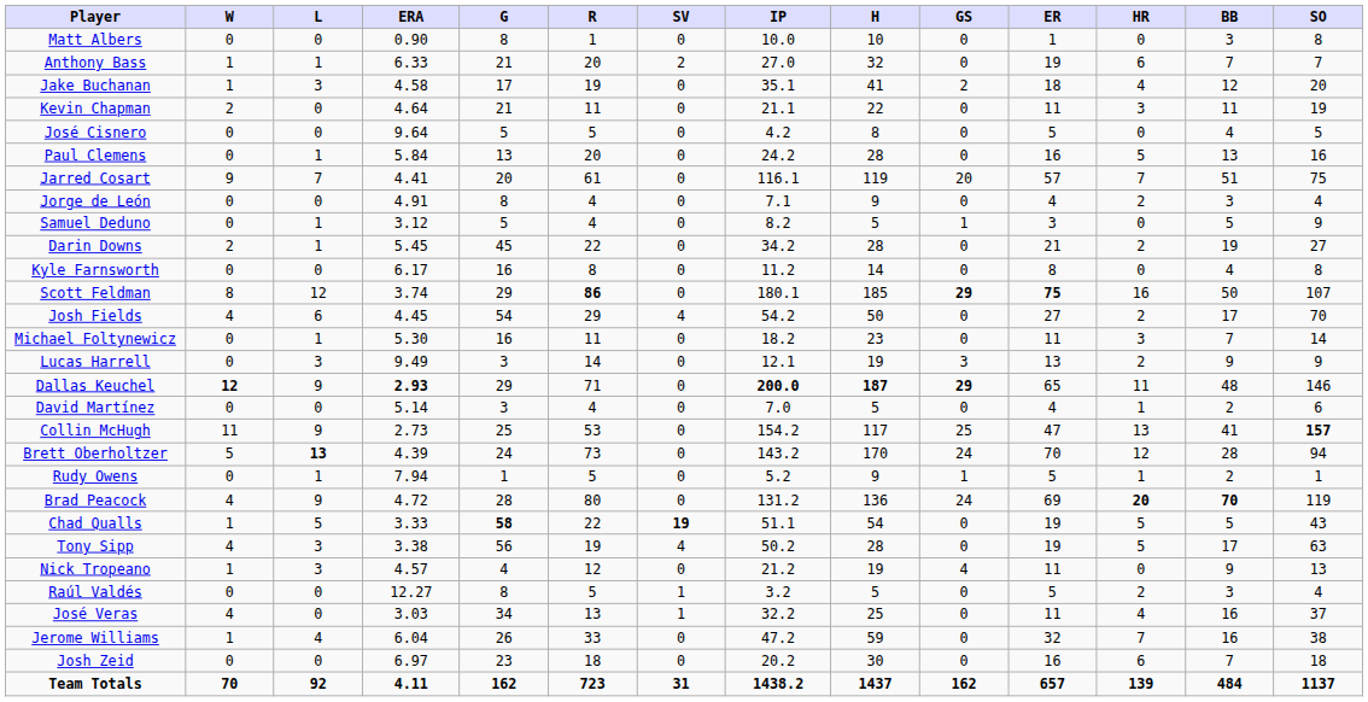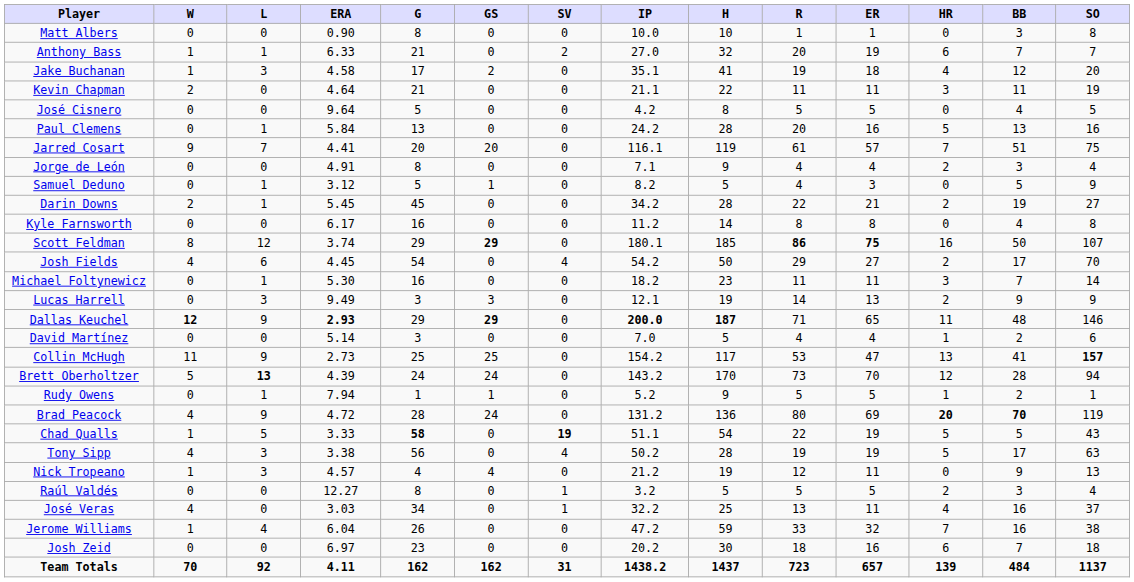 <table class="wikitable" style="text-align:center;">
 <tr>
 <th style="background:#ddf; width:5%;">Player</th>
 <th style="background:#ddf; width:3%;">W</th>
 <th style="background:#ddf; width:3%;">L</th>
 <th style="background:#ddf; width:3%;">ERA</th>
 <th style="background:#ddf; width:3%;">G</th>
-<th style="background:#ddf; width:3%;">R</th>
+<th style="background:#ddf; width:3%;">GS</th>
 <th style="background:#ddf; width:3%;">SV</th>
 <th style="background:#ddf; width:3%;">IP</th>
 <th style="background:#ddf; width:3%;">H</th>
-<th style="background:#ddf; width:3%;">GS</th>
+<th style="background:#ddf; width:3%;">R</th>
 <th style="background:#ddf; width:3%;">ER</th>
 <th style="background:#ddf; width:3%;">HR</th>
 <th style="background:#ddf; width:3%;">BB</th>
 <th style="background:#ddf; width:3%;">SO</th>
 </tr>
 <tr align=center>
 <td><a href='#'>Matt Albers</a></td>
 <td>0</td>
 <td>0</td>
 <td>0.90</td>
 <td>8</td>
-<td>1</td>
+<td>0</td>
 <td>0</td>
 <td>10.0</td>
 <td>10</td>
-<td>0</td>
+<td>1</td>
 <td>1</td>
 <td>0</td>
 <td>3</td>
 <td>8</td>
 </tr>
 <tr align=center>
 <td><a href='#'>Anthony Bass</a></td>
 <td>1</td>
 <td>1</td>
 <td>6.33</td>
 <td>21</td>
-<td>20</td>
+<td>0</td>
 <td>2</td>
 <td>27.0</td>
 <td>32</td>
-<td>0</td>
+<td>20</td>
 <td>19</td>
 <td>6</td>
 <td>7</td>
 <td>7</td>
 </tr>
 <tr align=center>
 <td><a href='#'>Jake Buchanan</a></td>
 <td>1</td>
 <td>3</td>
 <td>4.58</td>
 <td>17</td>
-<td>19</td>
+<td>2</td>
 <td>0</td>
 <td>35.1</td>
 <td>41</td>
-<td>2</td>
+<td>19</td>
 <td>18</td>
 <td>4</td>
 <td>12</td>
 <td>20</td>
 </tr>
 <tr align=center>
 <td><a href='#'>Kevin Chapman</a></td>
 <td>2</td>
 <td>0</td>
 <td>4.64</td>
 <td>21</td>
-<td>11</td>
+<td>0</td>
 <td>0</td>
 <td>21.1</td>
 <td>22</td>
-<td>0</td>
+<td>11</td>
 <td>11</td>
 <td>3</td>
 <td>11</td>
 <td>19</td>
 </tr>
 <tr align=center>
 <td><a href='#'>José Cisnero</a></td>
 <td>0</td>
 <td>0</td>
 <td>9.64</td>
 <td>5</td>
-<td>5</td>
+<td>0</td>
 <td>0</td>
 <td>4.2</td>
 <td>8</td>
-<td>0</td>
+<td>5</td>
 <td>5</td>
 <td>0</td>
 <td>4</td>
 <td>5</td>
 </tr>
 <tr align=center>
 <td><a href='#'>Paul Clemens</a></td>
 <td>0</td>
 <td>1</td>
 <td>5.84</td>
 <td>13</td>
-<td>20</td>
+<td>0</td>
 <td>0</td>
 <td>24.2</td>
 <td>28</td>
-<td>0</td>
+<td>20</td>
 <td>16</td>
 <td>5</td>
 <td>13</td>
 <td>16</td>
 </tr>
 <tr align=center>
 <td><a href='#'>Jarred Cosart</a></td>
 <td>9</td>
 <td>7</td>
 <td>4.41</td>
 <td>20</td>
-<td>61</td>
+<td>20</td>
 <td>0</td>
 <td>116.1</td>
 <td>119</td>
-<td>20</td>
+<td>61</td>
 <td>57</td>
 <td>7</td>
 <td>51</td>
 <td>75</td>
 </tr>
 <tr align=center>
 <td><a href='#'>Jorge de León</a></td>
 <td>0</td>
 <td>0</td>
 <td>4.91</td>
 <td>8</td>
-<td>4</td>
+<td>0</td>
 <td>0</td>
 <td>7.1</td>
 <td>9</td>
-<td>0</td>
+<td>4</td>
 <td>4</td>
 <td>2</td>
 <td>3</td>
 <td>4</td>
 </tr>
 <tr align=center>
 <td><a href='#'>Samuel Deduno</a></td>
 <td>0</td>
 <td>1</td>
 <td>3.12</td>
 <td>5</td>
-<td>4</td>
+<td>1</td>
 <td>0</td>
 <td>8.2</td>
 <td>5</td>
-<td>1</td>
+<td>4</td>
 <td>3</td>
 <td>0</td>
 <td>5</td>
 <td>9</td>
 </tr>
 <tr align=center>
 <td><a href='#'>Darin Downs</a></td>
 <td>2</td>
 <td>1</td>
 <td>5.45</td>
 <td>45</td>
-<td>22</td>
+<td>0</td>
 <td>0</td>
 <td>34.2</td>
 <td>28</td>
-<td>0</td>
+<td>22</td>
 <td>21</td>
 <td>2</td>
 <td>19</td>
 <td>27</td>
 </tr>
 <tr align=center>
 <td><a href='#'>Kyle Farnsworth</a></td>
 <td>0</td>
 <td>0</td>
 <td>6.17</td>
 <td>16</td>
-<td>8</td>
+<td>0</td>
 <td>0</td>
 <td>11.2</td>
 <td>14</td>
-<td>0</td>
+<td>8</td>
 <td>8</td>
 <td>0</td>
 <td>4</td>
 <td>8</td>
 </tr>
 <tr align=center>
 <td><a href='#'>Scott Feldman</a></td>
 <td>8</td>
 <td>12</td>
 <td>3.74</td>
 <td>29</td>
-<td><strong>86</strong></td>
+<td><strong>29</strong></td>
 <td>0</td>
 <td>180.1</td>
 <td>185</td>
-<td><strong>29</strong></td>
+<td><strong>86</strong></td>
 <td><strong>75</strong></td>
 <td>16</td>
 <td>50</td>
 <td>107</td>
 </tr>
 <tr align=center>
 <td><a href='#'>Josh Fields</a></td>
 <td>4</td>
 <td>6</td>
 <td>4.45</td>
 <td>54</td>
-<td>29</td>
+<td>0</td>
 <td>4</td>
 <td>54.2</td>
 <td>50</td>
-<td>0</td>
+<td>29</td>
 <td>27</td>
 <td>2</td>
 <td>17</td>
 <td>70</td>
 </tr>
 <tr align=center>
 <td><a href='#'>Michael Foltynewicz</a></td>
 <td>0</td>
 <td>1</td>
 <td>5.30</td>
 <td>16</td>
-<td>11</td>
+<td>0</td>
 <td>0</td>
 <td>18.2</td>
 <td>23</td>
-<td>0</td>
+<td>11</td>
 <td>11</td>
 <td>3</td>
 <td>7</td>
 <td>14</td>
 </tr>
 <tr align=center>
 <td><a href='#'>Lucas Harrell</a></td>
 <td>0</td>
 <td>3</td>
 <td>9.49</td>
 <td>3</td>
-<td>14</td>
+<td>3</td>
 <td>0</td>
 <td>12.1</td>
 <td>19</td>
-<td>3</td>
+<td>14</td>
 <td>13</td>
 <td>2</td>
 <td>9</td>
 <td>9</td>
 </tr>
 <tr align=center>
 <td><a href='#'>Dallas Keuchel</a></td>
 <td><strong>12</strong></td>
 <td>9</td>
 <td><strong>2.93</strong></td>
 <td>29</td>
-<td>71</td>
+<td><strong>29</strong></td>
 <td>0</td>
 <td><strong>200.0</strong></td>
 <td><strong>187</strong></td>
-<td><strong>29</strong></td>
+<td>71</td>
 <td>65</td>
 <td>11</td>
 <td>48</td>
 <td>146</td>
 </tr>
 <tr align=center>
 <td><a href='#'>David Martínez</a></td>
 <td>0</td>
 <td>0</td>
 <td>5.14</td>
 <td>3</td>
-<td>4</td>
+<td>0</td>
 <td>0</td>
 <td>7.0</td>
 <td>5</td>
-<td>0</td>
+<td>4</td>
 <td>4</td>
 <td>1</td>
 <td>2</td>
 <td>6</td>
 </tr>
 <tr align=center>
 <td><a href='#'>Collin McHugh</a></td>
 <td>11</td>
 <td>9</td>
 <td>2.73</td>
 <td>25</td>
-<td>53</td>
+<td>25</td>
 <td>0</td>
 <td>154.2</td>
 <td>117</td>
-<td>25</td>
+<td>53</td>
 <td>47</td>
 <td>13</td>
 <td>41</td>
 <td><strong>157</strong></td>
 </tr>
 <tr align=center>
 <td><a href='#'>Brett Oberholtzer</a></td>
 <td>5</td>
 <td><strong>13</strong></td>
 <td>4.39</td>
 <td>24</td>
-<td>73</td>
+<td>24</td>
 <td>0</td>
 <td>143.2</td>
 <td>170</td>
-<td>24</td>
+<td>73</td>
 <td>70</td>
 <td>12</td>
 <td>28</td>
 <td>94</td>
 </tr>
 <tr align=center>
 <td><a href='#'>Rudy Owens</a></td>
 <td>0</td>
 <td>1</td>
 <td>7.94</td>
 <td>1</td>
-<td>5</td>
+<td>1</td>
 <td>0</td>
 <td>5.2</td>
 <td>9</td>
-<td>1</td>
+<td>5</td>
 <td>5</td>
 <td>1</td>
 <td>2</td>
 <td>1</td>
 </tr>
 <tr align=center>
 <td><a href='#'>Brad Peacock</a></td>
 <td>4</td>
 <td>9</td>
 <td>4.72</td>
 <td>28</td>
-<td>80</td>
+<td>24</td>
 <td>0</td>
 <td>131.2</td>
 <td>136</td>
-<td>24</td>
+<td>80</td>
 <td>69</td>
 <td><strong>20</strong></td>
 <td><strong>70</strong></td>
 <td>119</td>
 </tr>
 <tr align=center>
 <td><a href='#'>Chad Qualls</a></td>
 <td>1</td>
 <td>5</td>
 <td>3.33</td>
 <td><strong>58</strong></td>
-<td>22</td>
+<td>0</td>
 <td><strong>19</strong></td>
 <td>51.1</td>
 <td>54</td>
-<td>0</td>
+<td>22</td>
 <td>19</td>
 <td>5</td>
 <td>5</td>
 <td>43</td>
 </tr>
 <tr align=center>
 <td><a href='#'>Tony Sipp</a></td>
 <td>4</td>
 <td>3</td>
 <td>3.38</td>
 <td>56</td>
-<td>19</td>
+<td>0</td>
 <td>4</td>
 <td>50.2</td>
 <td>28</td>
-<td>0</td>
+<td>19</td>
 <td>19</td>
 <td>5</td>
 <td>17</td>
 <td>63</td>
 </tr>
 <tr align=center>
 <td><a href='#'>Nick Tropeano</a></td>
 <td>1</td>
 <td>3</td>
 <td>4.57</td>
 <td>4</td>
-<td>12</td>
+<td>4</td>
 <td>0</td>
 <td>21.2</td>
 <td>19</td>
-<td>4</td>
+<td>12</td>
 <td>11</td>
 <td>0</td>
 <td>9</td>
 <td>13</td>
 </tr>
 <tr align=center>
 <td><a href='#'>Raúl Valdés</a></td>
 <td>0</td>
 <td>0</td>
 <td>12.27</td>
 <td>8</td>
-<td>5</td>
+<td>0</td>
 <td>1</td>
 <td>3.2</td>
 <td>5</td>
-<td>0</td>
+<td>5</td>
 <td>5</td>
 <td>2</td>
 <td>3</td>
 <td>4</td>
 </tr>
 <tr align=center>
 <td><a href='#'>José Veras</a></td>
 <td>4</td>
 <td>0</td>
 <td>3.03</td>
 <td>34</td>
-<td>13</td>
+<td>0</td>
 <td>1</td>
 <td>32.2</td>
 <td>25</td>
-<td>0</td>
+<td>13</td>
 <td>11</td>
 <td>4</td>
 <td>16</td>
 <td>37</td>
 </tr>
 <tr align=center>
 <td><a href='#'>Jerome Williams</a></td>
 <td>1</td>
 <td>4</td>
 <td>6.04</td>
 <td>26</td>
-<td>33</td>
+<td>0</td>
 <td>0</td>
 <td>47.2</td>
 <td>59</td>
-<td>0</td>
+<td>33</td>
 <td>32</td>
 <td>7</td>
 <td>16</td>
 <td>38</td>
 </tr>
 <tr align=center>
 <td><a href='#'>Josh Zeid</a></td>
 <td>0</td>
 <td>0</td>
 <td>6.97</td>
 <td>23</td>
-<td>18</td>
+<td>0</td>
 <td>0</td>
 <td>20.2</td>
 <td>30</td>
-<td>0</td>
+<td>18</td>
 <td>16</td>
 <td>6</td>
 <td>7</td>
 <td>18</td>
 </tr>
 <tr align=center>
 <td><strong>Team Totals</strong></td>
 <td><strong>70</strong></td>
 <td><strong>92</strong></td>
 <td><strong>4.11</strong></td>
 <td><strong>162</strong></td>
-<td><strong>723</strong></td>
+<td><strong>162</strong></td>
 <td><strong>31</strong></td>
 <td><strong>1438.2</strong></td>
 <td><strong>1437</strong></td>
-<td><strong>162</strong></td>
+<td><strong>723</strong></td>
 <td><strong>657</strong></td>
 <td><strong>139</strong></td>
 <td><strong>484</strong></td>
 <td><strong>1137</strong></td>
 </tr>
 </table>
